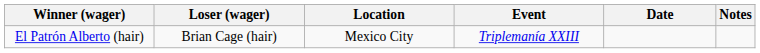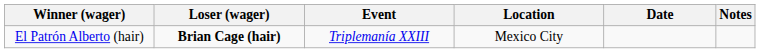 <table class="wikitable sortable" width=100%  style="text-align: center">
 <tr>
 <th width=20% scope="col">Winner (wager)</th>
 <th width=20% scope="col">Loser (wager)</th>
+<th width=20% scope="col">Event</th>
 <th width=20% scope="col">Location</th>
-<th width=20% scope="col">Event</th>
 <th width=15% scope="col">Date</th>
 <th class="unsortable" width=5% scope="col">Notes</th>
 </tr>
 <tr>
 <td><a href='#'>El Patrón Alberto</a> (hair)</td>
-<td>Brian Cage (hair)</td>
+<td><strong>Brian Cage (hair)</strong></td>
+<td><em><a href='#'>Triplemanía XXIII</a></em></td>
 <td>Mexico City</td>
-<td><em><a href='#'>Triplemanía XXIII</a></em></td>
 <td></td>
 <td></td>
 </tr>
 </table>
